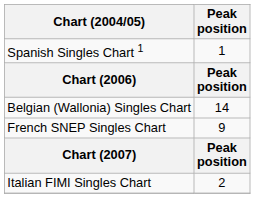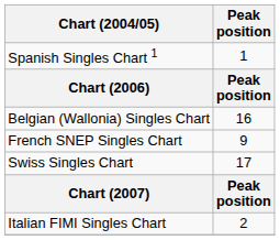 <table class="wikitable sortable">
 <tr>
 <th>Chart (2004/05)</th>
 <th>Peak<br>position</th>
 </tr>
 <tr>
 <td>Spanish Singles Chart <sup>1</sup></td>
 <td align="center">1</td>
 </tr>
 <tr>
 <th>Chart (2006)</th>
 <th>Peak<br>position</th>
 </tr>
 <tr>
 <td>Belgian (Wallonia) Singles Chart</td>
-<td align="center">14</td>
+<td align="center">16</td>
 </tr>
 <tr>
 <td>French SNEP Singles Chart</td>
 <td align="center">9</td>
+</tr>
+<tr>
+<td>Swiss Singles Chart</td>
+<td align="center">17</td>
 </tr>
 <tr>
 <th>Chart (2007)</th>
 <th>Peak<br>position</th>
 </tr>
 <tr>
 <td>Italian FIMI Singles Chart</td>
 <td align="center">2</td>
 </tr>
 <tr>
 </tr>
 </table>
